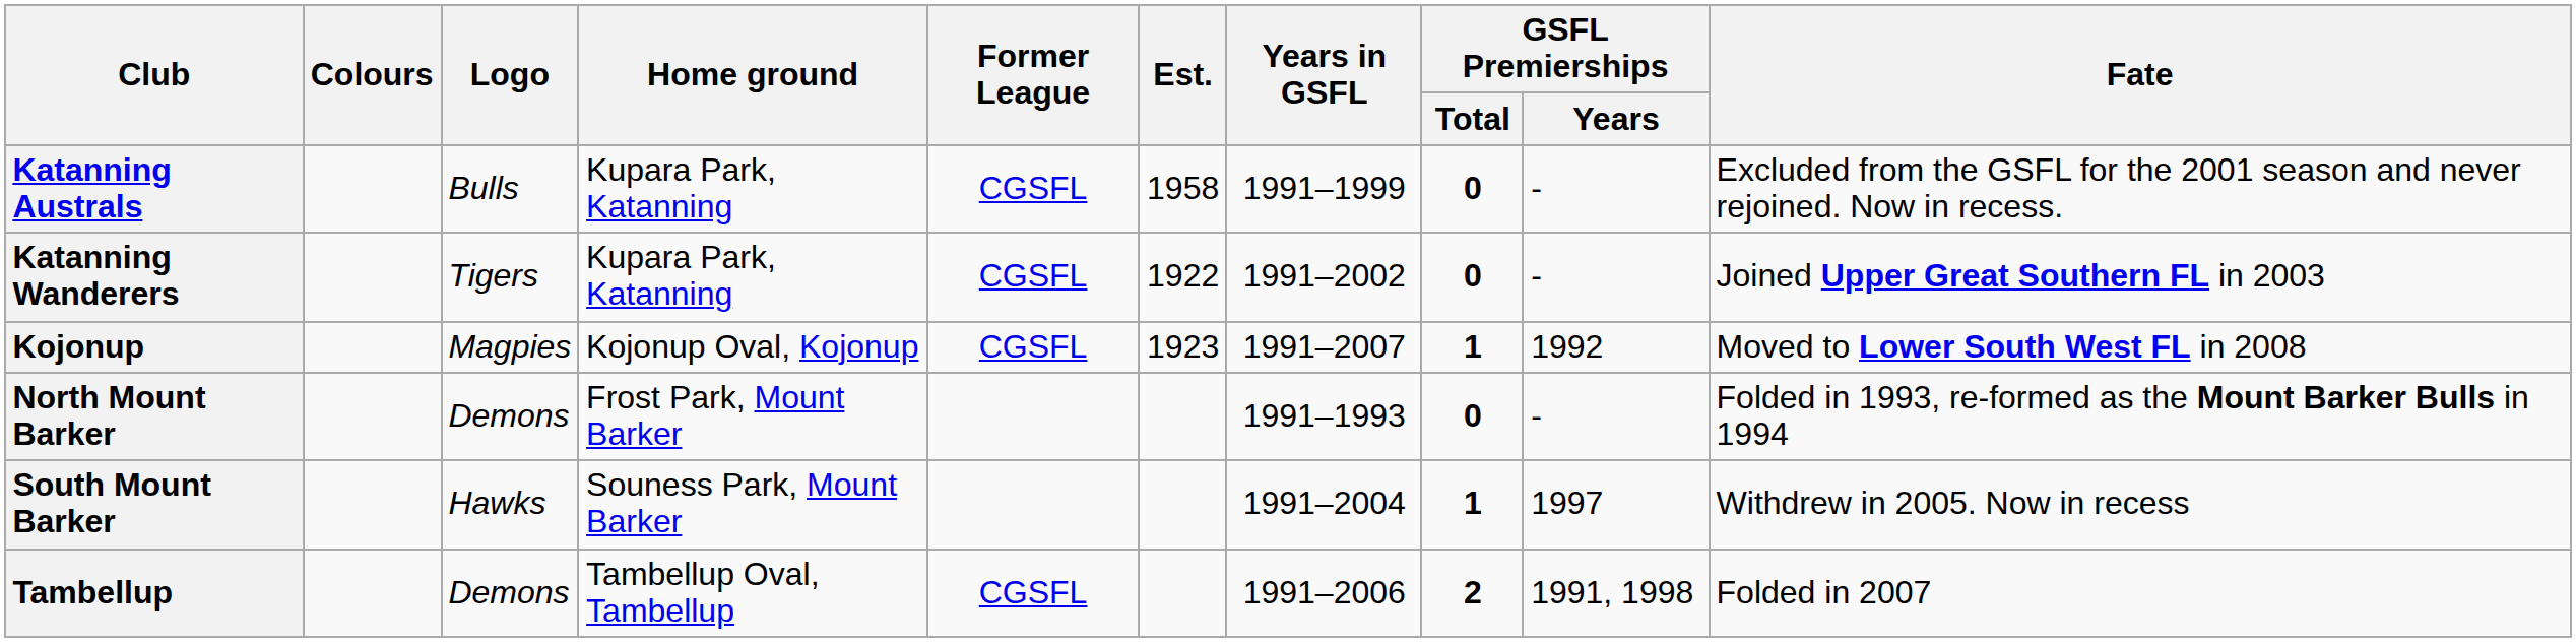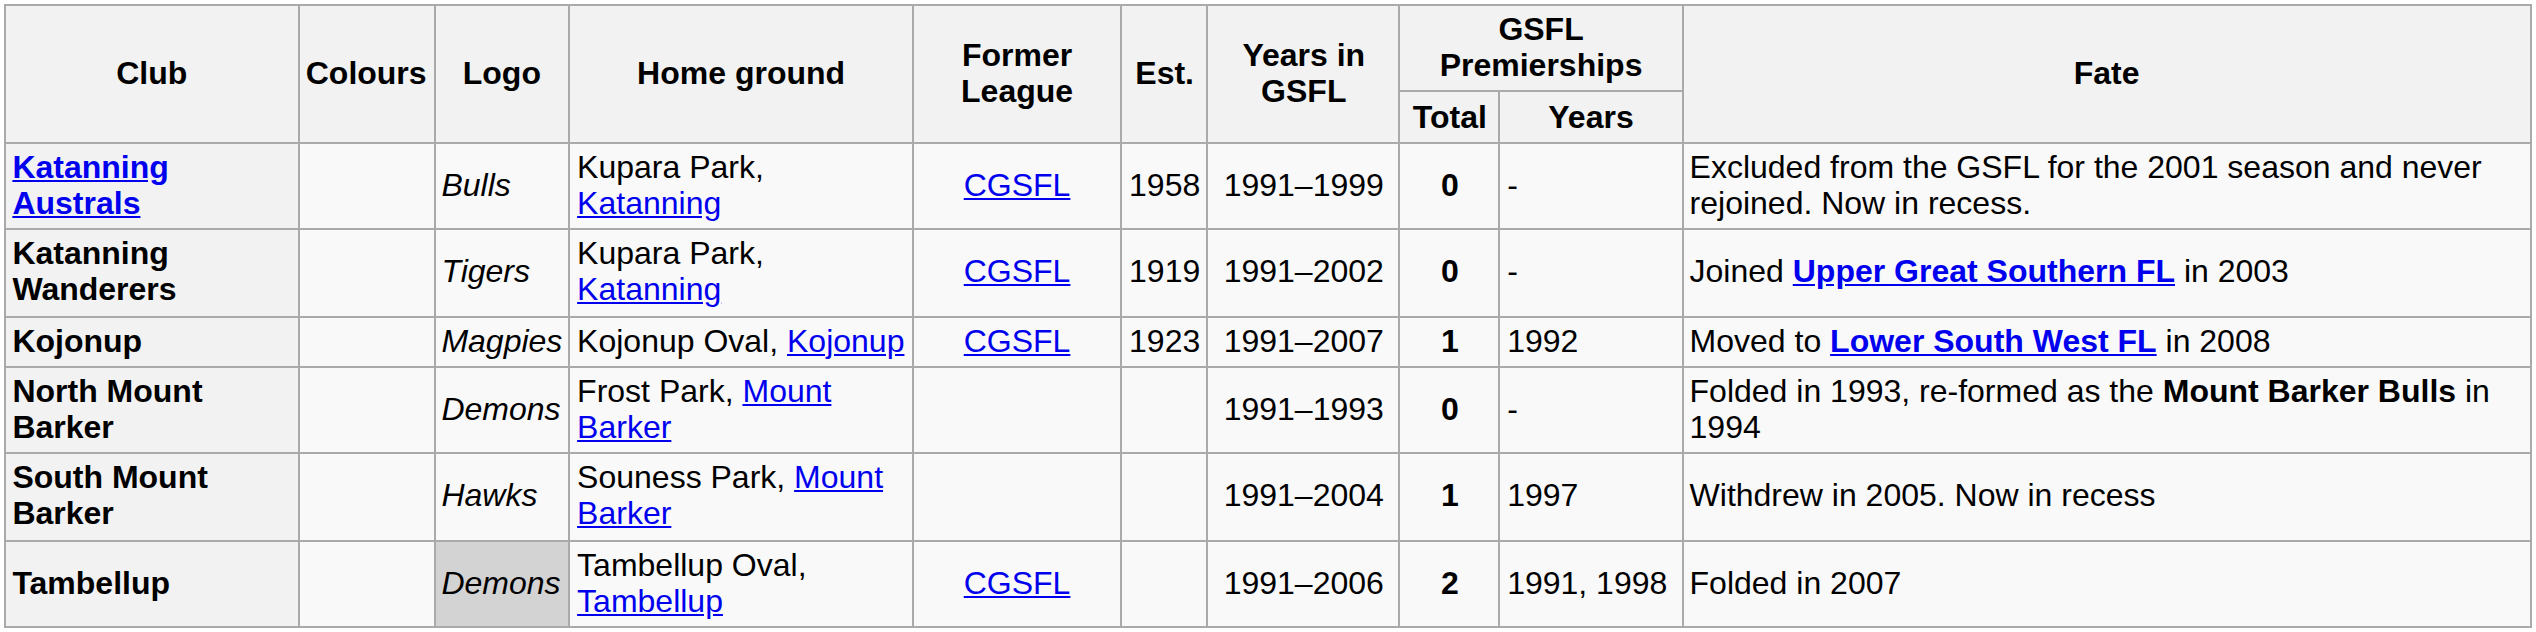 <table class="wikitable sortable" style="text-align:center; width:100%">
 <tr>
 <th rowspan="2">Club</th>
 <th rowspan="2">Colours</th>
 <th rowspan="2">Logo</th>
 <th rowspan="2">Home ground</th>
 <th rowspan="2">Former League</th>
 <th rowspan="2">Est.</th>
 <th rowspan="2">Years in GSFL</th>
 <th colspan="2">GSFL Premierships</th>
 <th rowspan="2">Fate</th>
 </tr>
 <tr>
 <th>Total</th>
 <th>Years</th>
 </tr>
 <tr>
 <th style="text-align:left"><a href='#'>Katanning Australs</a></th>
 <td></td>
 <td align="left"><em>Bulls</em></td>
 <td align="left">Kupara Park, <a href='#'>Katanning</a></td>
 <td><a href='#'>CGSFL</a></td>
 <td>1958</td>
 <td>1991–1999</td>
 <td><strong>0</strong></td>
 <td align="left">-</td>
 <td align="left">Excluded from the GSFL for the 2001 season and never rejoined. Now in recess.</td>
 </tr>
 <tr>
 <th style="text-align:left">Katanning Wanderers</th>
 <td></td>
 <td align="left"><em>Tigers</em></td>
 <td align="left">Kupara Park, <a href='#'>Katanning</a></td>
 <td><a href='#'>CGSFL</a></td>
-<td>1922</td>
+<td>1919</td>
 <td>1991–2002</td>
 <td><strong>0</strong></td>
 <td align="left">-</td>
 <td align="left">Joined <a href='#'><strong>Upper Great Southern FL</strong></a> in 2003</td>
 </tr>
 <tr>
 <th style="text-align:left">Kojonup</th>
 <td></td>
 <td><em>Magpies</em></td>
 <td align="left">Kojonup Oval, <a href='#'>Kojonup</a></td>
 <td><a href='#'>CGSFL</a></td>
 <td>1923</td>
 <td>1991–2007</td>
 <td><strong>1</strong></td>
 <td align="left">1992</td>
 <td align="left">Moved to <a href='#'><strong>Lower South West FL</strong></a> in 2008</td>
 </tr>
 <tr>
 <th style="text-align:left">North Mount Barker</th>
 <td></td>
 <td align="left"><em>Demons</em></td>
 <td align="left">Frost Park, <a href='#'>Mount Barker</a></td>
 <td></td>
 <td></td>
 <td>1991–1993</td>
 <td><strong>0</strong></td>
 <td align="left">-</td>
 <td align="left">Folded in 1993, re-formed as the <strong>Mount Barker Bulls</strong> in 1994</td>
 </tr>
 <tr>
 <th style="text-align:left">South Mount Barker</th>
 <td></td>
 <td align="left"><em>Hawks</em></td>
 <td align="left">Souness Park, <a href='#'>Mount Barker</a></td>
 <td></td>
 <td></td>
 <td>1991–2004</td>
 <td><strong>1</strong></td>
 <td align="left">1997</td>
 <td align="left">Withdrew in 2005. Now in recess</td>
 </tr>
 <tr>
 <th style="text-align:left">Tambellup</th>
 <td></td>
-<td align="left"><em>Demons</em></td>
+<td align="left" style="background: lightgrey;"><em>Demons</em></td>
 <td align="left">Tambellup Oval, <a href='#'>Tambellup</a></td>
 <td><a href='#'>CGSFL</a></td>
 <td></td>
 <td>1991–2006</td>
 <td><strong>2</strong></td>
 <td align="left">1991, 1998</td>
 <td align="left">Folded in 2007</td>
 </tr>
 </table>
